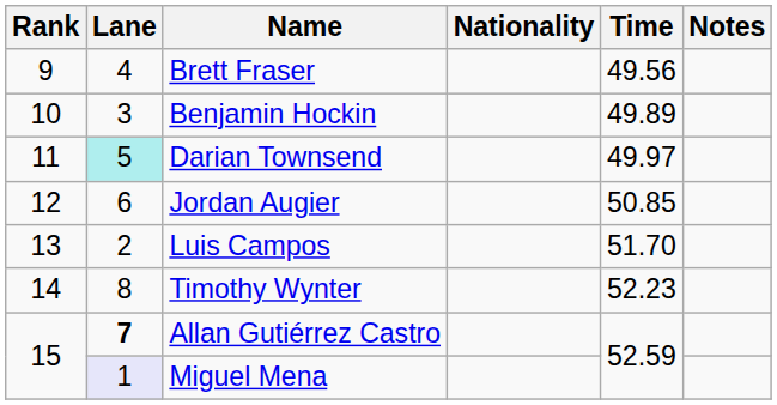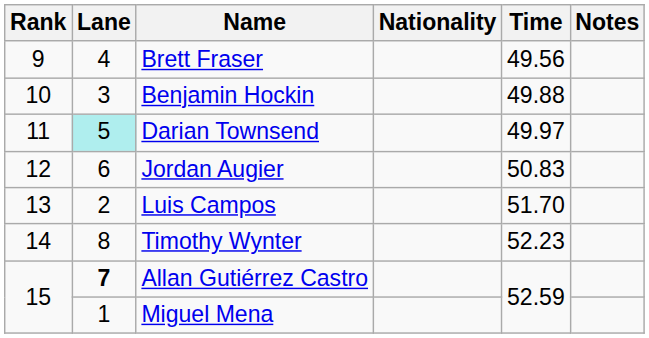 <table class="wikitable sortable" style="text-align:center">
 <tr>
 <th>Rank</th>
 <th>Lane</th>
 <th>Name</th>
 <th>Nationality</th>
 <th>Time</th>
 <th>Notes</th>
 </tr>
 <tr>
 <td>9</td>
 <td>4</td>
 <td align=left><a href='#'>Brett Fraser</a></td>
 <td align=left></td>
 <td>49.56</td>
 <td></td>
 </tr>
 <tr>
 <td>10</td>
 <td>3</td>
 <td align=left><a href='#'>Benjamin Hockin</a></td>
 <td align=left></td>
-<td>49.89</td>
+<td>49.88</td>
 <td></td>
 </tr>
 <tr>
 <td>11</td>
 <td style="background: paleturquoise;">5</td>
 <td align=left><a href='#'>Darian Townsend</a></td>
 <td align=left></td>
 <td>49.97</td>
 <td></td>
 </tr>
 <tr>
 <td>12</td>
 <td>6</td>
 <td align=left><a href='#'>Jordan Augier</a></td>
 <td align=left></td>
-<td>50.85</td>
+<td>50.83</td>
 <td></td>
 </tr>
 <tr>
 <td>13</td>
 <td>2</td>
 <td align=left><a href='#'>Luis Campos</a></td>
 <td align=left></td>
 <td>51.70</td>
 <td></td>
 </tr>
 <tr>
 <td>14</td>
 <td>8</td>
 <td align=left><a href='#'>Timothy Wynter</a></td>
 <td align=left></td>
 <td>52.23</td>
 <td></td>
 </tr>
 <tr>
 <td rowspan=2>15</td>
 <td><strong>7</strong></td>
 <td align=left><a href='#'>Allan Gutiérrez Castro</a></td>
 <td align=left></td>
 <td rowspan=2>52.59</td>
 <td></td>
 </tr>
 <tr>
-<td style="background: lavender;">1</td>
+<td>1</td>
 <td align=left><a href='#'>Miguel Mena</a></td>
 <td align=left></td>
 <td></td>
 </tr>
 </table>
